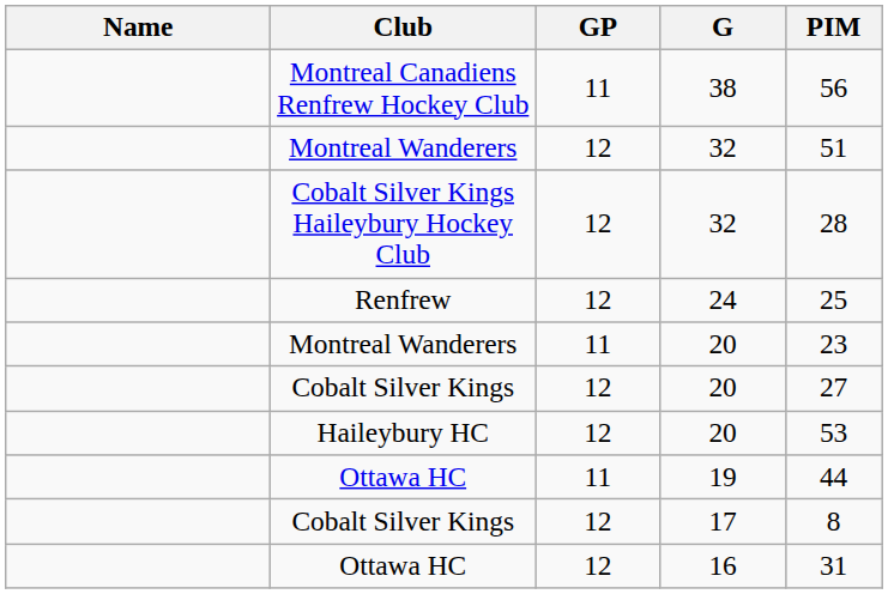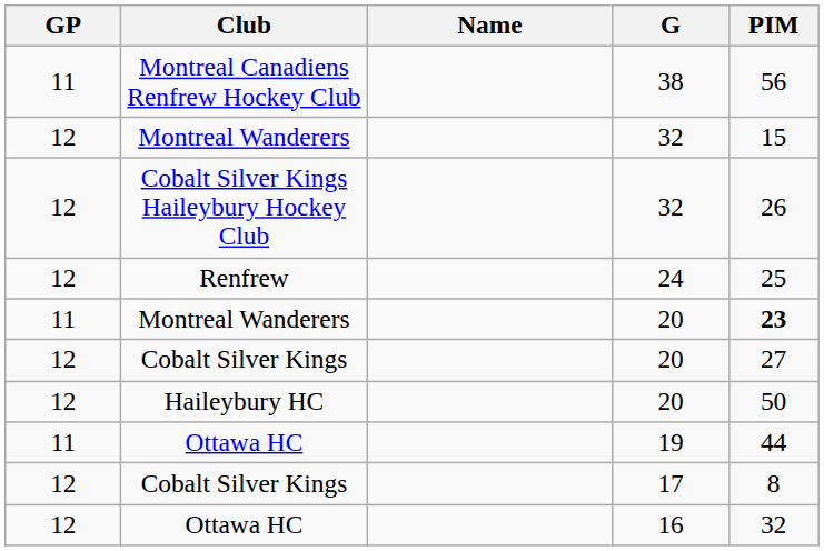 <table class="wikitable" style="text-align:center;">
 <tr>
+<th style="width:4em">GP</th>
+<th style="width:9em">Club</th>
 <th style="width:9em">Name</th>
-<th style="width:9em">Club</th>
-<th style="width:4em">GP</th>
 <th style="width:4em">G</th>
 <th style="width:3em;">PIM</th>
 </tr>
 <tr>
+<td>11</td>
+<td><a href='#'>Montreal Canadiens</a><br><a href='#'>Renfrew Hockey Club</a></td>
 <td align="left"></td>
-<td><a href='#'>Montreal Canadiens</a><br><a href='#'>Renfrew Hockey Club</a></td>
-<td>11</td>
 <td>38</td>
 <td>56</td>
 </tr>
 <tr>
+<td>12</td>
+<td><a href='#'>Montreal Wanderers</a></td>
 <td align="left"></td>
-<td><a href='#'>Montreal Wanderers</a></td>
-<td>12</td>
 <td>32</td>
-<td>51</td>
+<td>15</td>
 </tr>
 <tr>
+<td>12</td>
+<td><a href='#'>Cobalt Silver Kings</a><br><a href='#'>Haileybury Hockey Club</a></td>
 <td align="left"></td>
-<td><a href='#'>Cobalt Silver Kings</a><br><a href='#'>Haileybury Hockey Club</a></td>
-<td>12</td>
 <td>32</td>
-<td>28</td>
+<td>26</td>
 </tr>
 <tr>
+<td>12</td>
+<td>Renfrew</td>
 <td align="left"></td>
-<td>Renfrew</td>
-<td>12</td>
 <td>24</td>
 <td>25</td>
 </tr>
 <tr>
+<td>11</td>
+<td>Montreal Wanderers</td>
 <td align="left"></td>
-<td>Montreal Wanderers</td>
-<td>11</td>
 <td>20</td>
-<td>23</td>
+<td><strong>23</strong></td>
 </tr>
 <tr>
+<td>12</td>
+<td>Cobalt Silver Kings</td>
 <td align="left"></td>
-<td>Cobalt Silver Kings</td>
-<td>12</td>
 <td>20</td>
 <td>27</td>
 </tr>
 <tr>
+<td>12</td>
+<td>Haileybury HC</td>
 <td align="left"></td>
-<td>Haileybury HC</td>
-<td>12</td>
 <td>20</td>
-<td>53</td>
+<td>50</td>
 </tr>
 <tr>
+<td>11</td>
+<td><a href='#'>Ottawa HC</a></td>
 <td align="left"></td>
-<td><a href='#'>Ottawa HC</a></td>
-<td>11</td>
 <td>19</td>
 <td>44</td>
 </tr>
 <tr>
+<td>12</td>
+<td>Cobalt Silver Kings</td>
 <td align="left"></td>
-<td>Cobalt Silver Kings</td>
-<td>12</td>
 <td>17</td>
 <td>8</td>
 </tr>
 <tr>
+<td>12</td>
+<td>Ottawa HC</td>
 <td align="left"></td>
-<td>Ottawa HC</td>
-<td>12</td>
 <td>16</td>
-<td>31</td>
+<td>32</td>
 </tr>
 </table>
